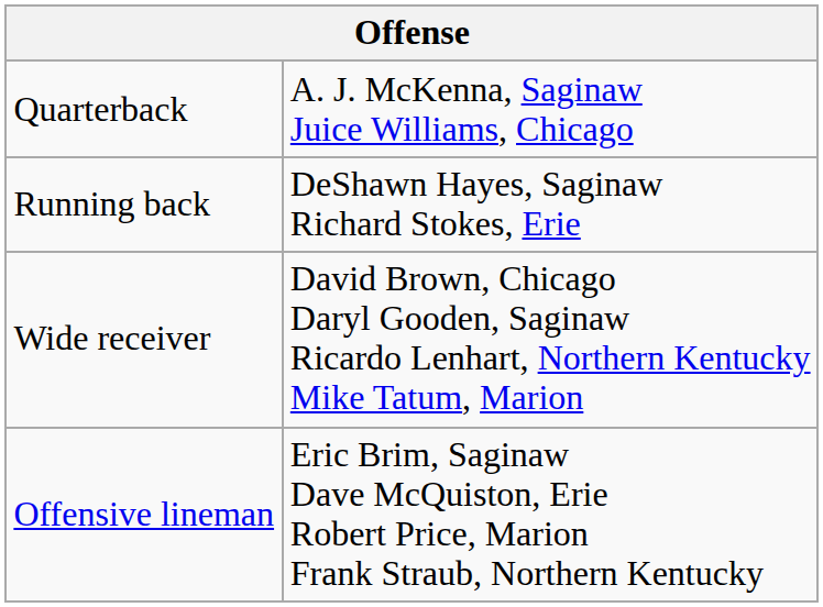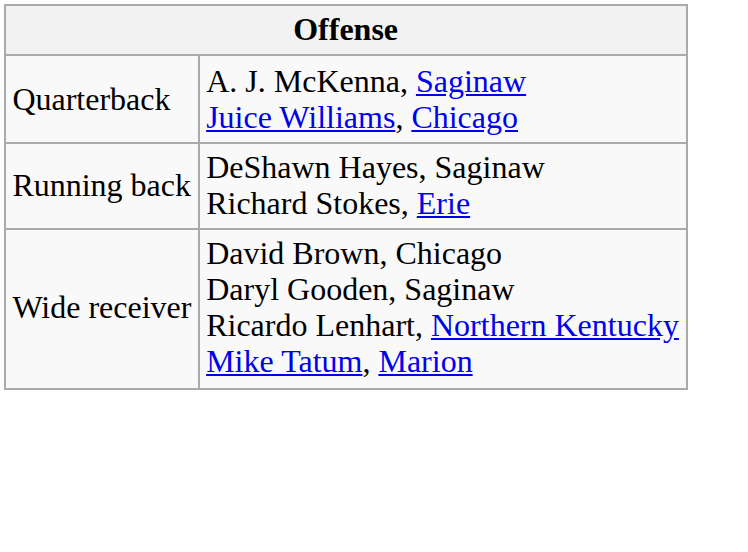 <table class="wikitable">
 <tr>
 <th colspan="2">Offense</th>
 </tr>
 <tr>
 <td>Quarterback</td>
 <td>A. J. McKenna, <a href='#'>Saginaw</a><br><a href='#'>Juice Williams</a>, <a href='#'>Chicago</a></td>
 </tr>
 <tr>
 <td>Running back</td>
 <td>DeShawn Hayes, Saginaw<br>Richard Stokes, <a href='#'>Erie</a></td>
 </tr>
 <tr>
 <td>Wide receiver</td>
 <td>David Brown, Chicago<br>Daryl Gooden, Saginaw<br>Ricardo Lenhart, <a href='#'>Northern Kentucky</a><br><a href='#'>Mike Tatum</a>, <a href='#'>Marion</a></td>
 </tr>
-<tr>
-<td><a href='#'>Offensive lineman</a></td>
-<td>Eric Brim, Saginaw<br>Dave McQuiston, Erie<br>Robert Price, Marion<br>Frank Straub, Northern Kentucky</td>
-</tr>
 </table>
